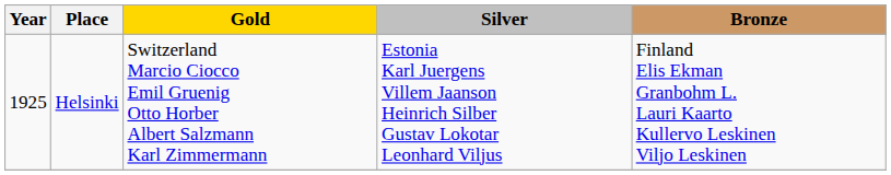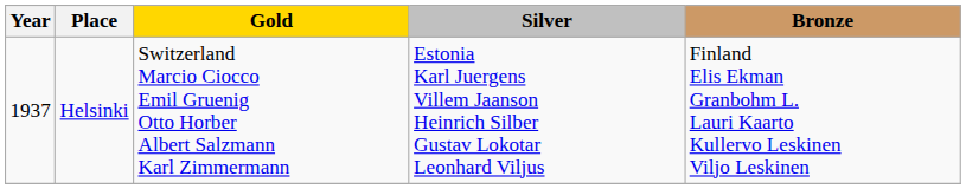 <table class="wikitable">
 <tr>
 <th>Year</th>
 <th>Place</th>
 <th style="background:gold"    width="210">Gold</th>
 <th style="background:silver"  width="210">Silver</th>
 <th style="background:#cc9966" width="210">Bronze</th>
 </tr>
 <tr>
-<td>1925</td>
+<td>1937</td>
 <td> <a href='#'>Helsinki</a></td>
 <td> Switzerland<br><a href='#'>Marcio Ciocco</a><br><a href='#'>Emil Gruenig</a><br><a href='#'>Otto Horber</a><br><a href='#'>Albert Salzmann</a><br><a href='#'>Karl Zimmermann</a></td>
 <td> <a href='#'>Estonia</a><br><a href='#'>Karl Juergens</a><br><a href='#'>Villem Jaanson</a><br><a href='#'>Heinrich Silber</a><br><a href='#'>Gustav Lokotar</a><br><a href='#'>Leonhard Viljus</a></td>
 <td> Finland<br><a href='#'>Elis Ekman</a><br><a href='#'>Granbohm L.</a><br><a href='#'>Lauri Kaarto</a><br><a href='#'>Kullervo Leskinen</a><br><a href='#'>Viljo Leskinen</a></td>
 </tr>
 <tr>
 </tr>
 </table>
